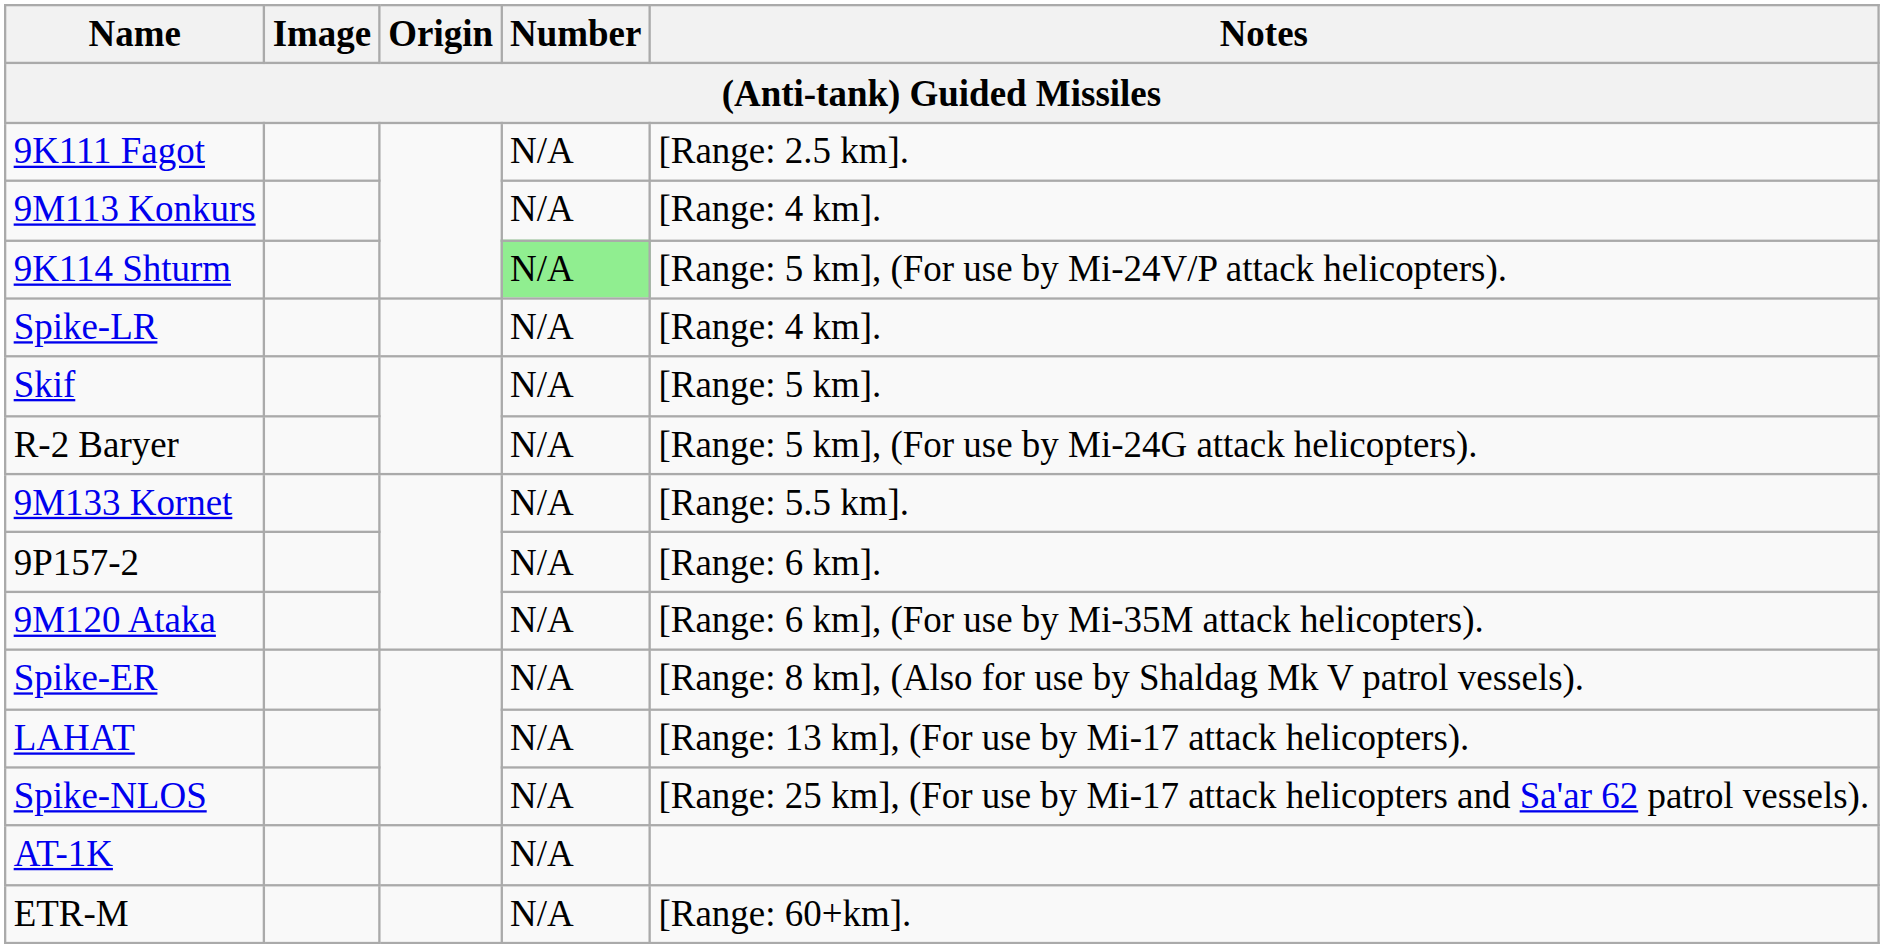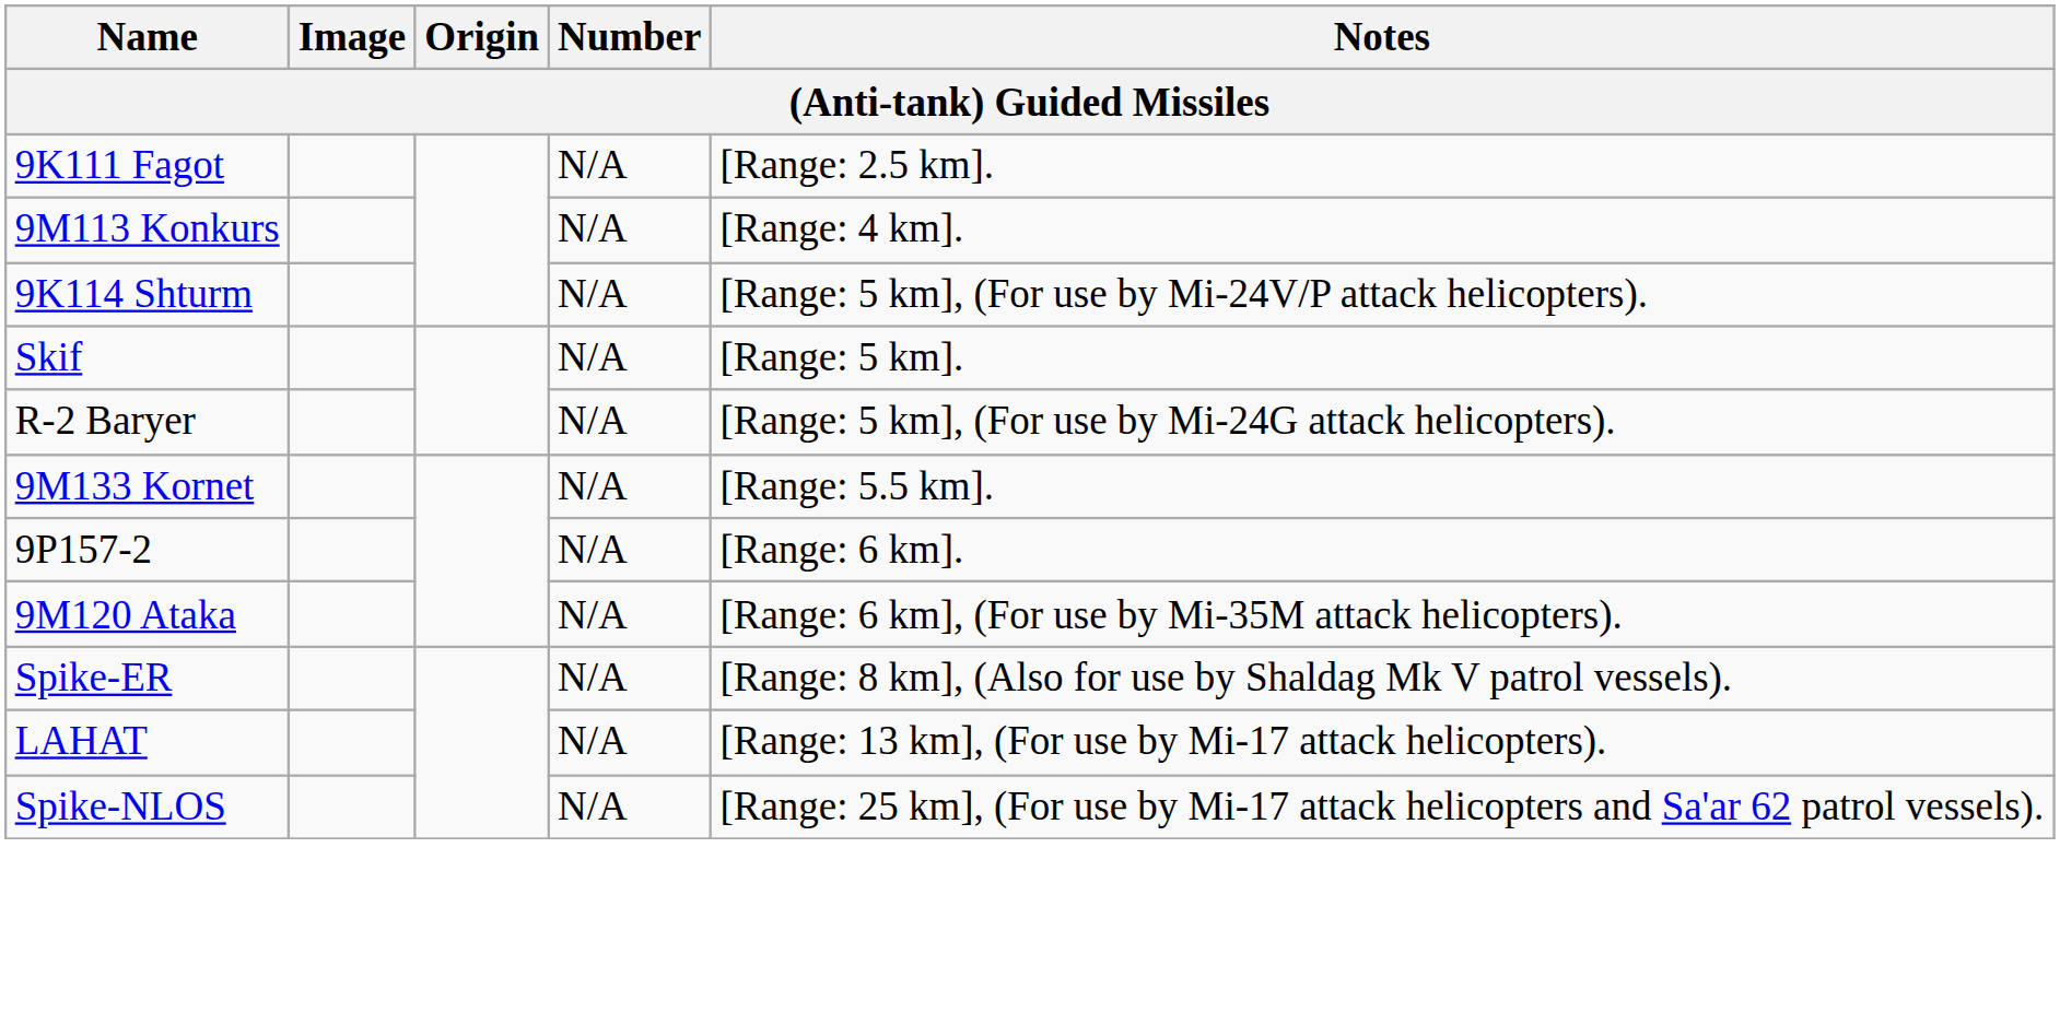 <table class="wikitable">
 <tr>
 <th>Name</th>
 <th>Image</th>
 <th>Origin</th>
 <th>Number</th>
 <th>Notes</th>
 </tr>
 <tr>
 <th colspan="5">(Anti-tank) Guided Missiles</th>
 </tr>
 <tr>
 <td><a href='#'>9K111 Fagot</a></td>
 <td></td>
 <td rowspan="3"></td>
 <td>N/A</td>
 <td>[Range: 2.5 km].</td>
 </tr>
 <tr>
 <td><a href='#'>9M113 Konkurs</a></td>
 <td></td>
 <td>N/A</td>
 <td>[Range: 4 km].</td>
 </tr>
 <tr>
 <td><a href='#'>9K114 Shturm</a></td>
 <td></td>
-<td style="background: lightgreen;">N/A</td>
+<td>N/A</td>
 <td>[Range: 5 km], (For use by Mi-24V/P attack helicopters).</td>
-</tr>
-<tr>
-<td><a href='#'>Spike-LR</a></td>
-<td></td>
-<td></td>
-<td>N/A</td>
-<td>[Range: 4 km].</td>
 </tr>
 <tr>
 <td><a href='#'>Skif</a></td>
 <td></td>
 <td rowspan="2"></td>
 <td>N/A</td>
 <td>[Range: 5 km].</td>
 </tr>
 <tr>
 <td>R-2 Baryer</td>
 <td></td>
 <td>N/A</td>
 <td>[Range: 5 km], (For use by Mi-24G attack helicopters).</td>
 </tr>
 <tr>
 <td><a href='#'>9M133 Kornet</a></td>
 <td></td>
 <td rowspan="3"></td>
 <td>N/A</td>
 <td>[Range: 5.5 km].</td>
 </tr>
 <tr>
 <td>9P157-2</td>
 <td></td>
 <td>N/A</td>
 <td>[Range: 6 km].</td>
 </tr>
 <tr>
 <td><a href='#'>9M120 Ataka</a></td>
 <td></td>
 <td>N/A</td>
 <td>[Range: 6 km], (For use by Mi-35M attack helicopters).</td>
 </tr>
 <tr>
 <td><a href='#'>Spike-ER</a></td>
 <td></td>
 <td rowspan="3"></td>
 <td>N/A</td>
 <td>[Range: 8 km], (Also for use by Shaldag Mk V patrol vessels).</td>
 </tr>
 <tr>
 <td><a href='#'>LAHAT</a></td>
 <td></td>
 <td>N/A</td>
 <td>[Range: 13 km], (For use by Mi-17 attack helicopters).</td>
 </tr>
 <tr>
 <td><a href='#'>Spike-NLOS</a></td>
 <td></td>
 <td>N/A</td>
 <td>[Range: 25 km], (For use by Mi-17 attack helicopters and <a href='#'>Sa'ar 62</a> patrol vessels).</td>
 </tr>
-<tr>
-<td><a href='#'>AT-1K</a></td>
-<td></td>
-<td></td>
-<td>N/A</td>
-<td></td>
-</tr>
-<tr>
-<td>ETR-M</td>
-<td></td>
-<td><br></td>
-<td>N/A</td>
-<td>[Range: 60+km].</td>
-</tr>
 </table>
